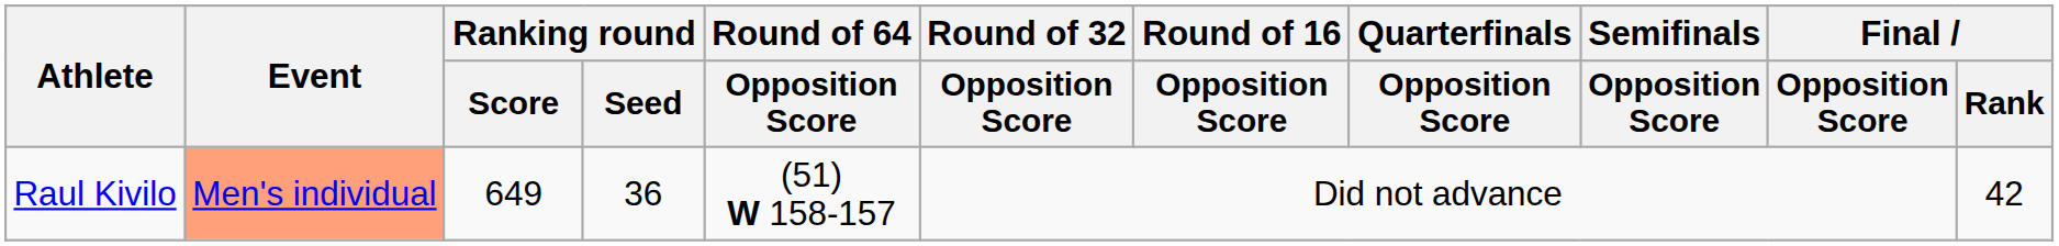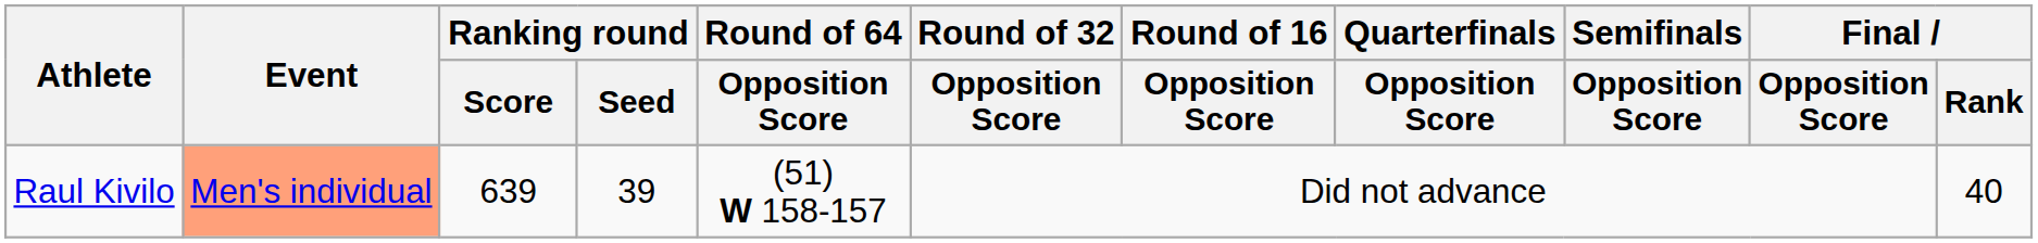 <table class="wikitable" style="font-size:90%">
 <tr>
 <th rowspan="2">Athlete</th>
 <th rowspan="2">Event</th>
 <th colspan="2">Ranking round</th>
 <th>Round of 64</th>
 <th>Round of 32</th>
 <th>Round of 16</th>
 <th>Quarterfinals</th>
 <th>Semifinals</th>
 <th colspan="2">Final / </th>
 </tr>
 <tr style="font-size:95%">
 <th>Score</th>
 <th>Seed</th>
 <th>Opposition<br>Score</th>
 <th>Opposition<br>Score</th>
 <th>Opposition<br>Score</th>
 <th>Opposition<br>Score</th>
 <th>Opposition<br>Score</th>
 <th>Opposition<br>Score</th>
 <th>Rank</th>
 </tr>
 <tr align=center>
 <td align=left><a href='#'>Raul Kivilo</a></td>
 <td align=left style="background: lightsalmon;"><a href='#'>Men's individual</a></td>
-<td>649</td>
-<td>36</td>
+<td>639</td>
+<td>39</td>
 <td> (51) <br><strong>W</strong> 158-157</td>
 <td colspan=5>Did not advance</td>
-<td>42</td>
+<td>40</td>
 </tr>
 </table>
